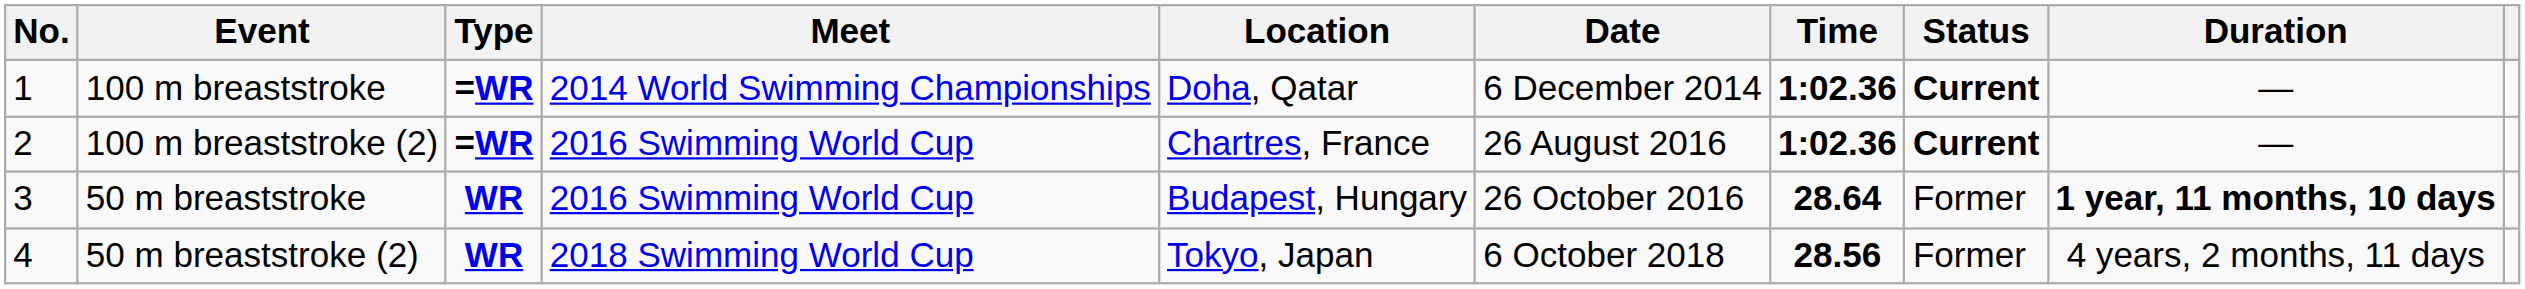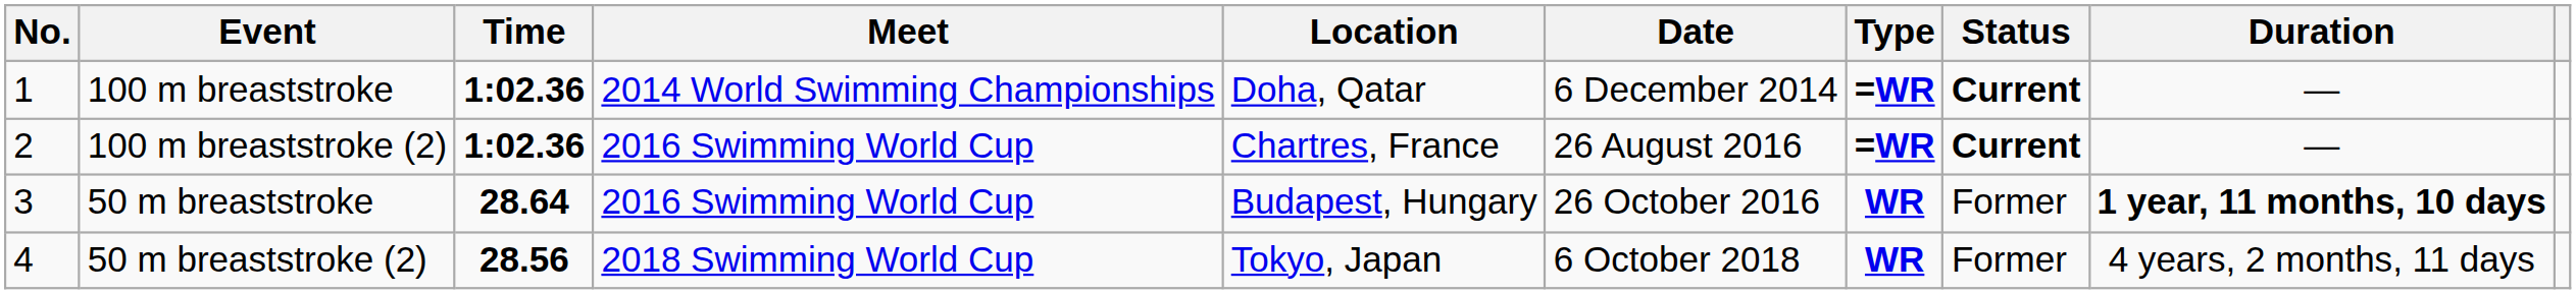 <table class="wikitable sortable">
 <tr>
 <th>No.</th>
 <th>Event</th>
-<th>Type</th>
+<th>Time</th>
 <th>Meet</th>
 <th>Location</th>
 <th>Date</th>
-<th>Time</th>
+<th>Type</th>
 <th>Status</th>
 <th>Duration</th>
 <th></th>
 </tr>
 <tr>
 <td>1</td>
 <td>100 m breaststroke</td>
-<td style="text-align:center;"><strong>=<a href='#'>WR</a></strong></td>
+<td style="text-align:center;"><strong>1:02.36</strong></td>
 <td><a href='#'>2014 World Swimming Championships</a></td>
 <td><a href='#'>Doha</a>, Qatar</td>
 <td>6 December 2014</td>
-<td style="text-align:center;"><strong>1:02.36</strong></td>
+<td style="text-align:center;"><strong>=<a href='#'>WR</a></strong></td>
 <td><strong>Current</strong></td>
 <td style="text-align:center;">—</td>
 <td style="text-align:center;"></td>
 </tr>
 <tr>
 <td>2</td>
 <td>100 m breaststroke (2)</td>
-<td style="text-align:center;"><strong>=<a href='#'>WR</a></strong></td>
+<td style="text-align:center;"><strong>1:02.36</strong></td>
 <td><a href='#'>2016 Swimming World Cup</a></td>
 <td><a href='#'>Chartres</a>, France</td>
 <td>26 August 2016</td>
-<td style="text-align:center;"><strong>1:02.36</strong></td>
+<td style="text-align:center;"><strong>=<a href='#'>WR</a></strong></td>
 <td><strong>Current</strong></td>
 <td style="text-align:center;">—</td>
 <td style="text-align:center;"></td>
 </tr>
 <tr>
 <td>3</td>
 <td>50 m breaststroke</td>
-<td style="text-align:center;"><strong><a href='#'>WR</a></strong></td>
+<td style="text-align:center;"><strong>28.64</strong></td>
 <td><a href='#'>2016 Swimming World Cup</a></td>
 <td><a href='#'>Budapest</a>, Hungary</td>
 <td>26 October 2016</td>
-<td style="text-align:center;"><strong>28.64</strong></td>
+<td style="text-align:center;"><strong><a href='#'>WR</a></strong></td>
 <td>Former</td>
 <td style="text-align:center;"><strong>1 year, 11 months, 10 days</strong></td>
 <td style="text-align:center;"></td>
 </tr>
 <tr>
 <td>4</td>
 <td>50 m breaststroke (2)</td>
-<td style="text-align:center;"><strong><a href='#'>WR</a></strong></td>
+<td style="text-align:center;"><strong>28.56</strong></td>
 <td><a href='#'>2018 Swimming World Cup</a></td>
 <td><a href='#'>Tokyo</a>, Japan</td>
 <td>6 October 2018</td>
-<td style="text-align:center;"><strong>28.56</strong></td>
+<td style="text-align:center;"><strong><a href='#'>WR</a></strong></td>
 <td>Former</td>
 <td style="text-align:center;">4 years, 2 months, 11 days</td>
 <td style="text-align:center;"></td>
 </tr>
 </table>
